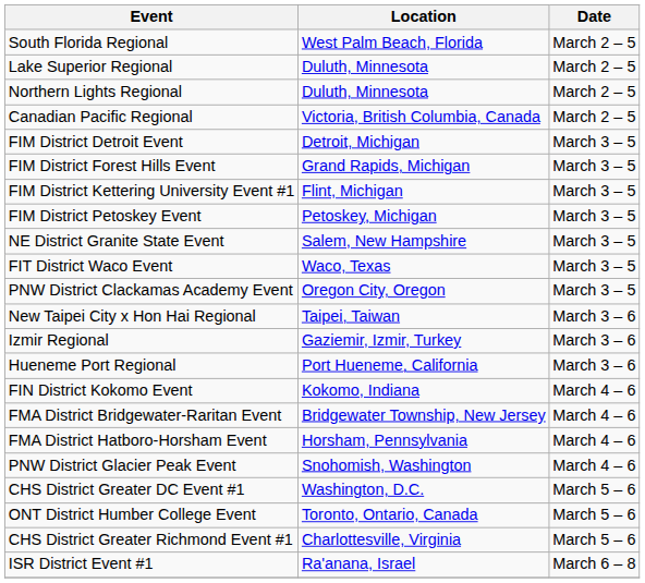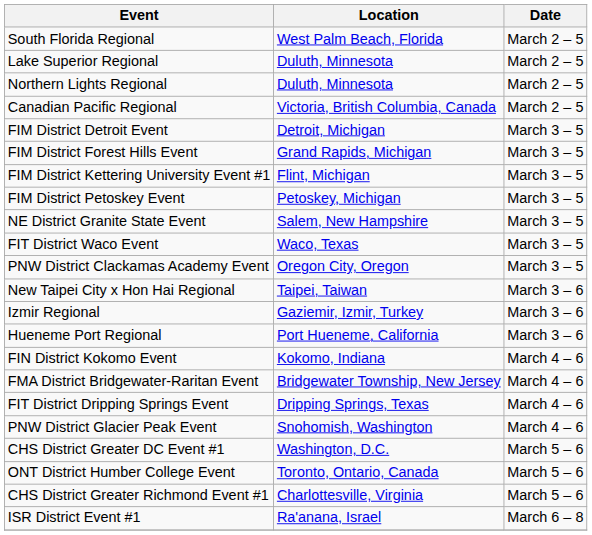 <table class="wikitable">
 <tr>
 <th>Event</th>
 <th>Location</th>
 <th>Date</th>
 </tr>
 <tr>
 <td>South Florida Regional</td>
 <td><a href='#'>West Palm Beach, Florida</a></td>
 <td>March 2 – 5</td>
 </tr>
 <tr>
 <td>Lake Superior Regional</td>
 <td><a href='#'>Duluth, Minnesota</a></td>
 <td>March 2 – 5</td>
 </tr>
 <tr>
 <td>Northern Lights Regional</td>
 <td><a href='#'>Duluth, Minnesota</a></td>
 <td>March 2 – 5</td>
 </tr>
 <tr>
 <td>Canadian Pacific Regional</td>
 <td><a href='#'>Victoria, British Columbia, Canada</a></td>
 <td>March 2 – 5</td>
 </tr>
 <tr>
 <td>FIM District Detroit Event</td>
 <td><a href='#'>Detroit, Michigan</a></td>
 <td>March 3 – 5</td>
 </tr>
 <tr>
 <td>FIM District Forest Hills Event</td>
 <td><a href='#'>Grand Rapids, Michigan</a></td>
 <td>March 3 – 5</td>
 </tr>
 <tr>
 <td>FIM District Kettering University Event #1</td>
 <td><a href='#'>Flint, Michigan</a></td>
 <td>March 3 – 5</td>
 </tr>
 <tr>
 <td>FIM District Petoskey Event</td>
 <td><a href='#'>Petoskey, Michigan</a></td>
 <td>March 3 – 5</td>
 </tr>
 <tr>
 <td>NE District Granite State Event</td>
 <td><a href='#'>Salem, New Hampshire</a></td>
 <td>March 3 – 5</td>
 </tr>
 <tr>
 <td>FIT District Waco Event</td>
 <td><a href='#'>Waco, Texas</a></td>
 <td>March 3 – 5</td>
 </tr>
 <tr>
 <td>PNW District Clackamas Academy Event</td>
 <td><a href='#'>Oregon City, Oregon</a></td>
 <td>March 3 – 5</td>
 </tr>
 <tr>
 <td>New Taipei City x Hon Hai Regional</td>
 <td><a href='#'>Taipei, Taiwan</a></td>
 <td>March 3 – 6</td>
 </tr>
 <tr>
 <td>Izmir Regional</td>
 <td><a href='#'>Gaziemir, Izmir, Turkey</a></td>
 <td>March 3 – 6</td>
 </tr>
 <tr>
 <td>Hueneme Port Regional</td>
 <td><a href='#'>Port Hueneme, California</a></td>
 <td>March 3 – 6</td>
 </tr>
 <tr>
 <td>FIN District Kokomo Event</td>
 <td><a href='#'>Kokomo, Indiana</a></td>
 <td>March 4 – 6</td>
 </tr>
 <tr>
 <td>FMA District Bridgewater-Raritan Event</td>
 <td><a href='#'>Bridgewater Township, New Jersey</a></td>
 <td>March 4 – 6</td>
 </tr>
 <tr>
-<td>FMA District Hatboro-Horsham Event</td>
-<td><a href='#'>Horsham, Pennsylvania</a></td>
+<td>FIT District Dripping Springs Event</td>
+<td><a href='#'>Dripping Springs, Texas</a></td>
 <td>March 4 – 6</td>
 </tr>
 <tr>
 <td>PNW District Glacier Peak Event</td>
 <td><a href='#'>Snohomish, Washington</a></td>
 <td>March 4 – 6</td>
 </tr>
 <tr>
 <td>CHS District Greater DC Event #1</td>
 <td><a href='#'>Washington, D.C.</a></td>
 <td>March 5 – 6</td>
 </tr>
 <tr>
 <td>ONT District Humber College Event</td>
 <td><a href='#'>Toronto, Ontario, Canada</a></td>
 <td>March 5 – 6</td>
 </tr>
 <tr>
 <td>CHS District Greater Richmond Event #1</td>
 <td><a href='#'>Charlottesville, Virginia</a></td>
 <td>March 5 – 6</td>
 </tr>
 <tr>
 <td>ISR District Event #1</td>
 <td><a href='#'>Ra'anana, Israel</a></td>
 <td>March 6 – 8</td>
 </tr>
 <tr>
 </tr>
 </table>
